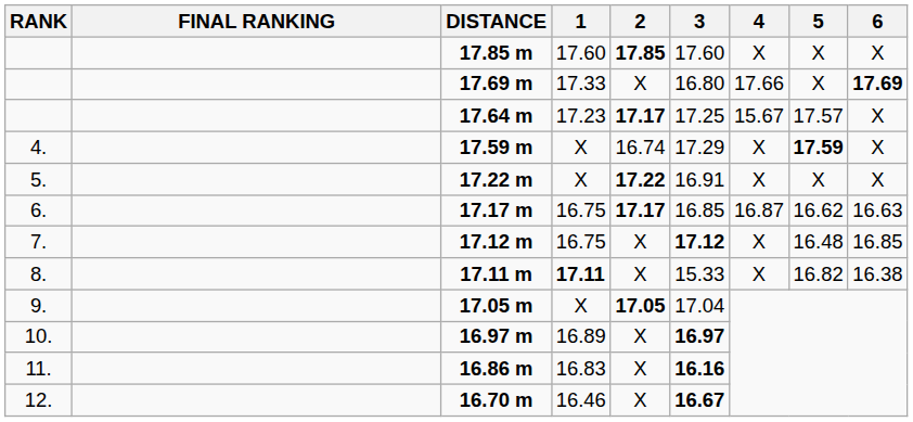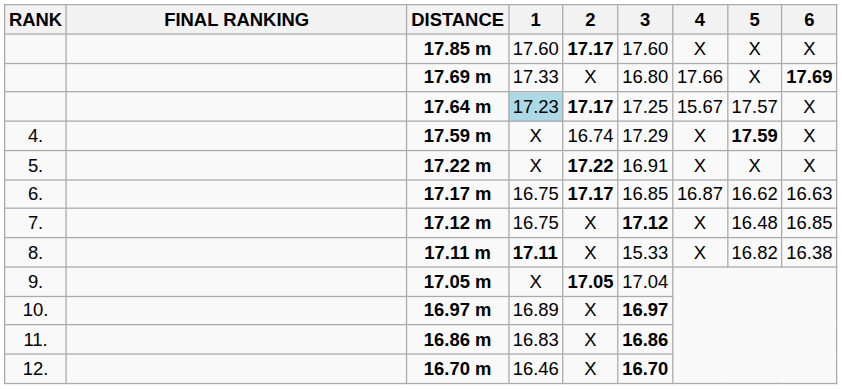 <table class="wikitable" style="border-collapse: collapse; font-size: 90%;">
 <tr>
 <th>RANK</th>
 <th align="center" style="width: 18em">FINAL RANKING</th>
 <th>DISTANCE</th>
 <th>1</th>
 <th>2</th>
 <th>3</th>
 <th>4</th>
 <th>5</th>
 <th>6</th>
 </tr>
 <tr>
 <td align="center"></td>
 <td></td>
 <td align="center"><strong>17.85 m</strong></td>
 <td>17.60</td>
-<td><strong>17.85</strong></td>
+<td><strong>17.17</strong></td>
 <td>17.60</td>
 <td align="center">X</td>
 <td align="center">X</td>
 <td align="center">X</td>
 </tr>
 <tr>
 <td align="center"></td>
 <td></td>
 <td align="center"><strong>17.69 m</strong></td>
 <td>17.33</td>
 <td align="center">X</td>
 <td>16.80</td>
 <td>17.66</td>
 <td align="center">X</td>
 <td><strong>17.69</strong></td>
 </tr>
 <tr>
 <td align="center"></td>
 <td></td>
 <td align="center"><strong>17.64 m</strong></td>
-<td>17.23</td>
+<td style="background: lightblue;">17.23</td>
 <td><strong>17.17</strong></td>
 <td>17.25</td>
 <td>15.67</td>
 <td>17.57</td>
 <td align="center">X</td>
 </tr>
 <tr>
 <td align="center">4.</td>
 <td></td>
 <td align="center"><strong>17.59 m</strong></td>
 <td align="center">X</td>
 <td>16.74</td>
 <td>17.29</td>
 <td align="center">X</td>
 <td><strong>17.59</strong></td>
 <td align="center">X</td>
 </tr>
 <tr>
 <td align="center">5.</td>
 <td></td>
 <td align="center"><strong>17.22 m</strong></td>
 <td align="center">X</td>
 <td><strong>17.22</strong></td>
 <td>16.91</td>
 <td align="center">X</td>
 <td align="center">X</td>
 <td align="center">X</td>
 </tr>
 <tr>
 <td align="center">6.</td>
 <td></td>
 <td align="center"><strong>17.17 m</strong></td>
 <td>16.75</td>
 <td><strong>17.17</strong></td>
 <td>16.85</td>
 <td>16.87</td>
 <td>16.62</td>
 <td>16.63</td>
 </tr>
 <tr>
 <td align="center">7.</td>
 <td></td>
 <td align="center"><strong>17.12 m</strong></td>
 <td>16.75</td>
 <td align="center">X</td>
 <td><strong>17.12</strong></td>
 <td align="center">X</td>
 <td>16.48</td>
 <td>16.85</td>
 </tr>
 <tr>
 <td align="center">8.</td>
 <td></td>
 <td align="center"><strong>17.11 m</strong></td>
 <td><strong>17.11</strong></td>
 <td align="center">X</td>
 <td>15.33</td>
 <td align="center">X</td>
 <td>16.82</td>
 <td>16.38</td>
 </tr>
 <tr>
 <td align="center">9.</td>
 <td></td>
 <td align="center"><strong>17.05 m</strong></td>
 <td align="center">X</td>
 <td><strong>17.05</strong></td>
 <td>17.04</td>
 </tr>
 <tr>
 <td align="center">10.</td>
 <td></td>
 <td align="center"><strong>16.97 m</strong></td>
 <td>16.89</td>
 <td align="center">X</td>
 <td><strong>16.97</strong></td>
 </tr>
 <tr>
 <td align="center">11.</td>
 <td></td>
 <td align="center"><strong>16.86 m</strong></td>
 <td>16.83</td>
 <td align="center">X</td>
-<td><strong>16.16</strong></td>
+<td><strong>16.86</strong></td>
 </tr>
 <tr>
 <td align="center">12.</td>
 <td></td>
 <td align="center"><strong>16.70 m</strong></td>
 <td>16.46</td>
 <td align="center">X</td>
-<td><strong>16.67</strong></td>
+<td><strong>16.70</strong></td>
 </tr>
 </table>
